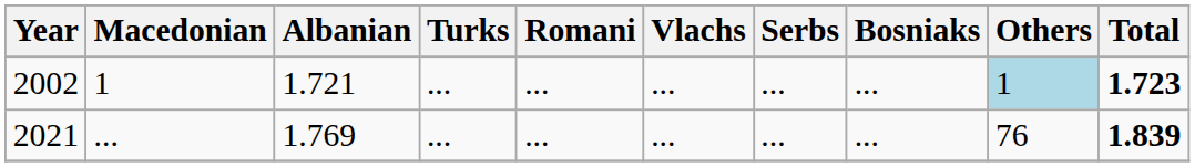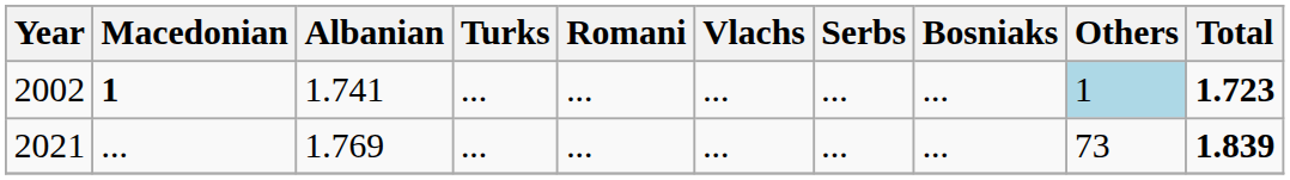 <table class="wikitable">
 <tr>
 <th>Year</th>
 <th>Macedonian</th>
 <th>Albanian</th>
 <th>Turks</th>
 <th>Romani</th>
 <th>Vlachs</th>
 <th>Serbs</th>
 <th>Bosniaks</th>
 <th><abbr>Others</abbr></th>
 <th>Total</th>
 </tr>
 <tr>
 <td>2002</td>
-<td>1</td>
-<td>1.721</td>
+<td><strong>1</strong></td>
+<td>1.741</td>
 <td>...</td>
 <td>...</td>
 <td>...</td>
 <td>...</td>
 <td>...</td>
 <td style="background: lightblue;">1</td>
 <td><strong>1.723</strong></td>
 </tr>
 <tr>
 <td>2021</td>
 <td>...</td>
 <td>1.769</td>
 <td>...</td>
 <td>...</td>
 <td>...</td>
 <td>...</td>
 <td>...</td>
-<td>76</td>
+<td>73</td>
 <td><strong>1.839</strong></td>
 </tr>
 <tr>
 </tr>
 </table>
